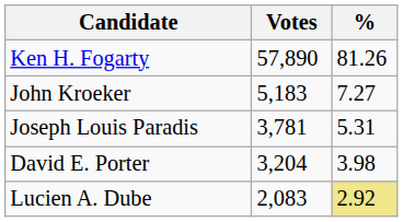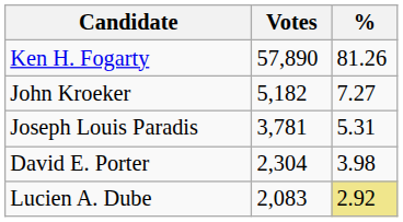 <table class="wikitable">
 <tr>
 <th style="width: 170px">Candidate</th>
 <th style="width: 50px">Votes</th>
 <th style="width: 40px">%</th>
 </tr>
 <tr>
 <td><a href='#'>Ken H. Fogarty</a></td>
 <td>57,890</td>
 <td>81.26</td>
 </tr>
 <tr>
 <td>John Kroeker</td>
-<td>5,183</td>
+<td>5,182</td>
 <td>7.27</td>
 </tr>
 <tr>
 <td>Joseph Louis Paradis</td>
 <td>3,781</td>
 <td>5.31</td>
 </tr>
 <tr>
 <td>David E. Porter</td>
-<td>3,204</td>
+<td>2,304</td>
 <td>3.98</td>
 </tr>
 <tr>
 <td>Lucien A. Dube</td>
 <td>2,083</td>
 <td style="background: khaki;">2.92</td>
 </tr>
 </table>
